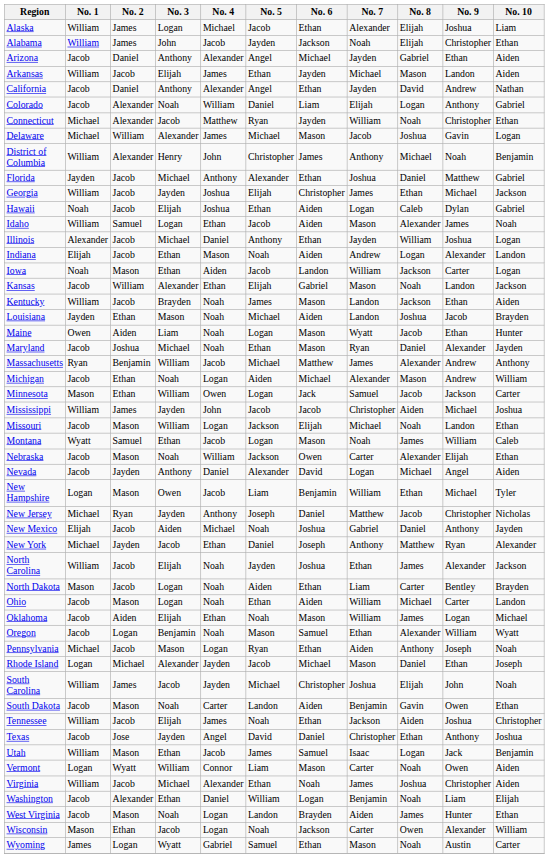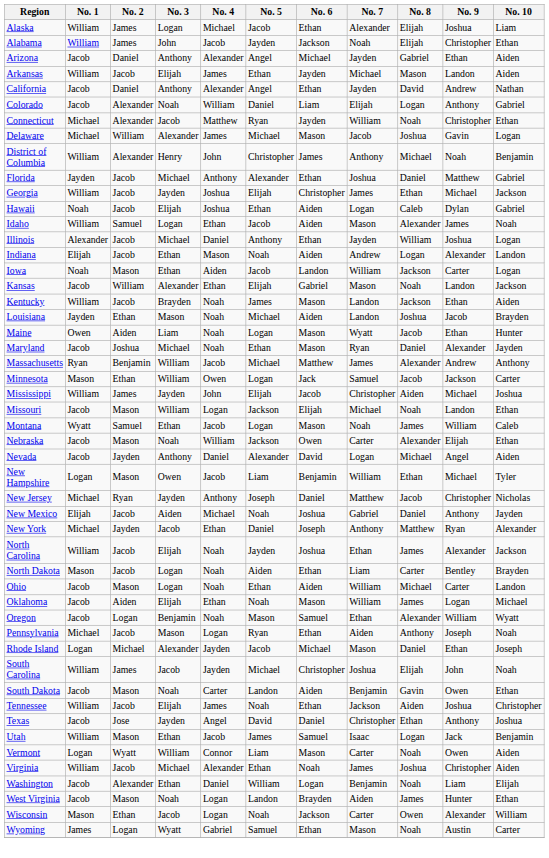 <table class="wikitable sortable mw-collapsible" style="min-width:22em">
 <tr>
 <th width=150>Region</th>
 <th>No. 1</th>
 <th>No. 2</th>
 <th>No. 3</th>
 <th>No. 4</th>
 <th>No. 5</th>
 <th>No. 6</th>
 <th>No. 7</th>
 <th>No. 8</th>
 <th>No. 9</th>
 <th>No. 10</th>
 </tr>
 <tr>
 <td><a href='#'>Alaska</a></td>
 <td>William</td>
 <td>James</td>
 <td>Logan</td>
 <td>Michael</td>
 <td>Jacob</td>
 <td>Ethan</td>
 <td>Alexander</td>
 <td>Elijah</td>
 <td>Joshua</td>
 <td>Liam</td>
 </tr>
 <tr>
 <td><a href='#'>Alabama</a></td>
 <td><a href='#'>William</a></td>
 <td>James</td>
 <td>John</td>
 <td>Jacob</td>
 <td>Jayden</td>
 <td>Jackson</td>
 <td>Noah</td>
 <td>Elijah</td>
 <td>Christopher</td>
 <td>Ethan</td>
 </tr>
 <tr>
 <td><a href='#'>Arizona</a></td>
 <td>Jacob</td>
 <td>Daniel</td>
 <td>Anthony</td>
 <td>Alexander</td>
 <td>Angel</td>
 <td>Michael</td>
 <td>Jayden</td>
 <td>Gabriel</td>
 <td>Ethan</td>
 <td>Aiden</td>
 </tr>
 <tr>
 <td><a href='#'>Arkansas</a></td>
 <td>William</td>
 <td>Jacob</td>
 <td>Elijah</td>
 <td>James</td>
 <td>Ethan</td>
 <td>Jayden</td>
 <td>Michael</td>
 <td>Mason</td>
 <td>Landon</td>
 <td>Aiden</td>
 </tr>
 <tr>
 <td><a href='#'>California</a></td>
 <td>Jacob</td>
 <td>Daniel</td>
 <td>Anthony</td>
 <td>Alexander</td>
 <td>Angel</td>
 <td>Ethan</td>
 <td>Jayden</td>
 <td>David</td>
 <td>Andrew</td>
 <td>Nathan</td>
 </tr>
 <tr>
 <td><a href='#'>Colorado</a></td>
 <td>Jacob</td>
 <td>Alexander</td>
 <td>Noah</td>
 <td>William</td>
 <td>Daniel</td>
 <td>Liam</td>
 <td>Elijah</td>
 <td>Logan</td>
 <td>Anthony</td>
 <td>Gabriel</td>
 </tr>
 <tr>
 <td><a href='#'>Connecticut</a></td>
 <td>Michael</td>
 <td>Alexander</td>
 <td>Jacob</td>
 <td>Matthew</td>
 <td>Ryan</td>
 <td>Jayden</td>
 <td>William</td>
 <td>Noah</td>
 <td>Christopher</td>
 <td>Ethan</td>
 </tr>
 <tr>
 <td><a href='#'>Delaware</a></td>
 <td>Michael</td>
 <td>William</td>
 <td>Alexander</td>
 <td>James</td>
 <td>Michael</td>
 <td>Mason</td>
 <td>Jacob</td>
 <td>Joshua</td>
 <td>Gavin</td>
 <td>Logan</td>
 </tr>
 <tr>
 <td><a href='#'>District of Columbia</a></td>
 <td>William</td>
 <td>Alexander</td>
 <td>Henry</td>
 <td>John</td>
 <td>Christopher</td>
 <td>James</td>
 <td>Anthony</td>
 <td>Michael</td>
 <td>Noah</td>
 <td>Benjamin</td>
 </tr>
 <tr>
 <td><a href='#'>Florida</a></td>
 <td>Jayden</td>
 <td>Jacob</td>
 <td>Michael</td>
 <td>Anthony</td>
 <td>Alexander</td>
 <td>Ethan</td>
 <td>Joshua</td>
 <td>Daniel</td>
 <td>Matthew</td>
 <td>Gabriel</td>
 </tr>
 <tr>
 <td><a href='#'>Georgia</a></td>
 <td>William</td>
 <td>Jacob</td>
 <td>Jayden</td>
 <td>Joshua</td>
 <td>Elijah</td>
 <td>Christopher</td>
 <td>James</td>
 <td>Ethan</td>
 <td>Michael</td>
 <td>Jackson</td>
 </tr>
 <tr>
 <td><a href='#'>Hawaii</a></td>
 <td>Noah</td>
 <td>Jacob</td>
 <td>Elijah</td>
 <td>Joshua</td>
 <td>Ethan</td>
 <td>Aiden</td>
 <td>Logan</td>
 <td>Caleb</td>
 <td>Dylan</td>
 <td>Gabriel</td>
 </tr>
 <tr>
 <td><a href='#'>Idaho</a></td>
 <td>William</td>
 <td>Samuel</td>
 <td>Logan</td>
 <td>Ethan</td>
 <td>Jacob</td>
 <td>Aiden</td>
 <td>Mason</td>
 <td>Alexander</td>
 <td>James</td>
 <td>Noah</td>
 </tr>
 <tr>
 <td><a href='#'>Illinois</a></td>
 <td>Alexander</td>
 <td>Jacob</td>
 <td>Michael</td>
 <td>Daniel</td>
 <td>Anthony</td>
 <td>Ethan</td>
 <td>Jayden</td>
 <td>William</td>
 <td>Joshua</td>
 <td>Logan</td>
 </tr>
 <tr>
 <td><a href='#'>Indiana</a></td>
 <td>Elijah</td>
 <td>Jacob</td>
 <td>Ethan</td>
 <td>Mason</td>
 <td>Noah</td>
 <td>Aiden</td>
 <td>Andrew</td>
 <td>Logan</td>
 <td>Alexander</td>
 <td>Landon</td>
 </tr>
 <tr>
 <td><a href='#'>Iowa</a></td>
 <td>Noah</td>
 <td>Mason</td>
 <td>Ethan</td>
 <td>Aiden</td>
 <td>Jacob</td>
 <td>Landon</td>
 <td>William</td>
 <td>Jackson</td>
 <td>Carter</td>
 <td>Logan</td>
 </tr>
 <tr>
 <td><a href='#'>Kansas</a></td>
 <td>Jacob</td>
 <td>William</td>
 <td>Alexander</td>
 <td>Ethan</td>
 <td>Elijah</td>
 <td>Gabriel</td>
 <td>Mason</td>
 <td>Noah</td>
 <td>Landon</td>
 <td>Jackson</td>
 </tr>
 <tr>
 <td><a href='#'>Kentucky</a></td>
 <td>William</td>
 <td>Jacob</td>
 <td>Brayden</td>
 <td>Noah</td>
 <td>James</td>
 <td>Mason</td>
 <td>Landon</td>
 <td>Jackson</td>
 <td>Ethan</td>
 <td>Aiden</td>
 </tr>
 <tr>
 <td><a href='#'>Louisiana</a></td>
 <td>Jayden</td>
 <td>Ethan</td>
 <td>Mason</td>
 <td>Noah</td>
 <td>Michael</td>
 <td>Aiden</td>
 <td>Landon</td>
 <td>Joshua</td>
 <td>Jacob</td>
 <td>Brayden</td>
 </tr>
 <tr>
 <td><a href='#'>Maine</a></td>
 <td>Owen</td>
 <td>Aiden</td>
 <td>Liam</td>
 <td>Noah</td>
 <td>Logan</td>
 <td>Mason</td>
 <td>Wyatt</td>
 <td>Jacob</td>
 <td>Ethan</td>
 <td>Hunter</td>
 </tr>
 <tr>
 <td><a href='#'>Maryland</a></td>
 <td>Jacob</td>
 <td>Joshua</td>
 <td>Michael</td>
 <td>Noah</td>
 <td>Ethan</td>
 <td>Mason</td>
 <td>Ryan</td>
 <td>Daniel</td>
 <td>Alexander</td>
 <td>Jayden</td>
 </tr>
 <tr>
 <td><a href='#'>Massachusetts</a></td>
 <td>Ryan</td>
 <td>Benjamin</td>
 <td>William</td>
 <td>Jacob</td>
 <td>Michael</td>
 <td>Matthew</td>
 <td>James</td>
 <td>Alexander</td>
 <td>Andrew</td>
 <td>Anthony</td>
 </tr>
 <tr>
-<td><a href='#'>Michigan</a></td>
-<td>Jacob</td>
-<td>Ethan</td>
-<td>Noah</td>
-<td>Logan</td>
-<td>Aiden</td>
-<td>Michael</td>
-<td>Alexander</td>
-<td>Mason</td>
-<td>Andrew</td>
-<td>William</td>
-</tr>
-<tr>
 <td><a href='#'>Minnesota</a></td>
 <td>Mason</td>
 <td>Ethan</td>
 <td>William</td>
 <td>Owen</td>
 <td>Logan</td>
 <td>Jack</td>
 <td>Samuel</td>
 <td>Jacob</td>
 <td>Jackson</td>
 <td>Carter</td>
 </tr>
 <tr>
 <td><a href='#'>Mississippi</a></td>
 <td>William</td>
 <td>James</td>
 <td>Jayden</td>
 <td>John</td>
-<td>Jacob</td>
+<td>Elijah</td>
 <td>Jacob</td>
 <td>Christopher</td>
 <td>Aiden</td>
 <td>Michael</td>
 <td>Joshua</td>
 </tr>
 <tr>
 <td><a href='#'>Missouri</a></td>
 <td>Jacob</td>
 <td>Mason</td>
 <td>William</td>
 <td>Logan</td>
 <td>Jackson</td>
 <td>Elijah</td>
 <td>Michael</td>
 <td>Noah</td>
 <td>Landon</td>
 <td>Ethan</td>
 </tr>
 <tr>
 <td><a href='#'>Montana</a></td>
 <td>Wyatt</td>
 <td>Samuel</td>
 <td>Ethan</td>
 <td>Jacob</td>
 <td>Logan</td>
 <td>Mason</td>
 <td>Noah</td>
 <td>James</td>
 <td>William</td>
 <td>Caleb</td>
 </tr>
 <tr>
 <td><a href='#'>Nebraska</a></td>
 <td>Jacob</td>
 <td>Mason</td>
 <td>Noah</td>
 <td>William</td>
 <td>Jackson</td>
 <td>Owen</td>
 <td>Carter</td>
 <td>Alexander</td>
 <td>Elijah</td>
 <td>Ethan</td>
 </tr>
 <tr>
 <td><a href='#'>Nevada</a></td>
 <td>Jacob</td>
 <td>Jayden</td>
 <td>Anthony</td>
 <td>Daniel</td>
 <td>Alexander</td>
 <td>David</td>
 <td>Logan</td>
 <td>Michael</td>
 <td>Angel</td>
 <td>Aiden</td>
 </tr>
 <tr>
 <td><a href='#'>New Hampshire</a></td>
 <td>Logan</td>
 <td>Mason</td>
 <td>Owen</td>
 <td>Jacob</td>
 <td>Liam</td>
 <td>Benjamin</td>
 <td>William</td>
 <td>Ethan</td>
 <td>Michael</td>
 <td>Tyler</td>
 </tr>
 <tr>
 <td><a href='#'>New Jersey</a></td>
 <td>Michael</td>
 <td>Ryan</td>
 <td>Jayden</td>
 <td>Anthony</td>
 <td>Joseph</td>
 <td>Daniel</td>
 <td>Matthew</td>
 <td>Jacob</td>
 <td>Christopher</td>
 <td>Nicholas</td>
 </tr>
 <tr>
 <td><a href='#'>New Mexico</a></td>
 <td>Elijah</td>
 <td>Jacob</td>
 <td>Aiden</td>
 <td>Michael</td>
 <td>Noah</td>
 <td>Joshua</td>
 <td>Gabriel</td>
 <td>Daniel</td>
 <td>Anthony</td>
 <td>Jayden</td>
 </tr>
 <tr>
 <td><a href='#'>New York</a></td>
 <td>Michael</td>
 <td>Jayden</td>
 <td>Jacob</td>
 <td>Ethan</td>
 <td>Daniel</td>
 <td>Joseph</td>
 <td>Anthony</td>
 <td>Matthew</td>
 <td>Ryan</td>
 <td>Alexander</td>
 </tr>
 <tr>
 <td><a href='#'>North Carolina</a></td>
 <td>William</td>
 <td>Jacob</td>
 <td>Elijah</td>
 <td>Noah</td>
 <td>Jayden</td>
 <td>Joshua</td>
 <td>Ethan</td>
 <td>James</td>
 <td>Alexander</td>
 <td>Jackson</td>
 </tr>
 <tr>
 <td><a href='#'>North Dakota</a></td>
 <td>Mason</td>
 <td>Jacob</td>
 <td>Logan</td>
 <td>Noah</td>
 <td>Aiden</td>
 <td>Ethan</td>
 <td>Liam</td>
 <td>Carter</td>
 <td>Bentley</td>
 <td>Brayden</td>
 </tr>
 <tr>
 <td><a href='#'>Ohio</a></td>
 <td>Jacob</td>
 <td>Mason</td>
 <td>Logan</td>
 <td>Noah</td>
 <td>Ethan</td>
 <td>Aiden</td>
 <td>William</td>
 <td>Michael</td>
 <td>Carter</td>
 <td>Landon</td>
 </tr>
 <tr>
 <td><a href='#'>Oklahoma</a></td>
 <td>Jacob</td>
 <td>Aiden</td>
 <td>Elijah</td>
 <td>Ethan</td>
 <td>Noah</td>
 <td>Mason</td>
 <td>William</td>
 <td>James</td>
 <td>Logan</td>
 <td>Michael</td>
 </tr>
 <tr>
 <td><a href='#'>Oregon</a></td>
 <td>Jacob</td>
 <td>Logan</td>
 <td>Benjamin</td>
 <td>Noah</td>
 <td>Mason</td>
 <td>Samuel</td>
 <td>Ethan</td>
 <td>Alexander</td>
 <td>William</td>
 <td>Wyatt</td>
 </tr>
 <tr>
 <td><a href='#'>Pennsylvania</a></td>
 <td>Michael</td>
 <td>Jacob</td>
 <td>Mason</td>
 <td>Logan</td>
 <td>Ryan</td>
 <td>Ethan</td>
 <td>Aiden</td>
 <td>Anthony</td>
 <td>Joseph</td>
 <td>Noah</td>
 </tr>
 <tr>
 <td><a href='#'>Rhode Island</a></td>
 <td>Logan</td>
 <td>Michael</td>
 <td>Alexander</td>
 <td>Jayden</td>
 <td>Jacob</td>
 <td>Michael</td>
 <td>Mason</td>
 <td>Daniel</td>
 <td>Ethan</td>
 <td>Joseph</td>
 </tr>
 <tr>
 <td><a href='#'>South Carolina</a></td>
 <td>William</td>
 <td>James</td>
 <td>Jacob</td>
 <td>Jayden</td>
 <td>Michael</td>
 <td>Christopher</td>
 <td>Joshua</td>
 <td>Elijah</td>
 <td>John</td>
 <td>Noah</td>
 </tr>
 <tr>
 <td><a href='#'>South Dakota</a></td>
 <td>Jacob</td>
 <td>Mason</td>
 <td>Noah</td>
 <td>Carter</td>
 <td>Landon</td>
 <td>Aiden</td>
 <td>Benjamin</td>
 <td>Gavin</td>
 <td>Owen</td>
 <td>Ethan</td>
 </tr>
 <tr>
 <td><a href='#'>Tennessee</a></td>
 <td>William</td>
 <td>Jacob</td>
 <td>Elijah</td>
 <td>James</td>
 <td>Noah</td>
 <td>Ethan</td>
 <td>Jackson</td>
 <td>Aiden</td>
 <td>Joshua</td>
 <td>Christopher</td>
 </tr>
 <tr>
 <td><a href='#'>Texas</a></td>
 <td>Jacob</td>
 <td>Jose</td>
 <td>Jayden</td>
 <td>Angel</td>
 <td>David</td>
 <td>Daniel</td>
 <td>Christopher</td>
 <td>Ethan</td>
 <td>Anthony</td>
 <td>Joshua</td>
 </tr>
 <tr>
 <td><a href='#'>Utah</a></td>
 <td>William</td>
 <td>Mason</td>
 <td>Ethan</td>
 <td>Jacob</td>
 <td>James</td>
 <td>Samuel</td>
 <td>Isaac</td>
 <td>Logan</td>
 <td>Jack</td>
 <td>Benjamin</td>
 </tr>
 <tr>
 <td><a href='#'>Vermont</a></td>
 <td>Logan</td>
 <td>Wyatt</td>
 <td>William</td>
 <td>Connor</td>
 <td>Liam</td>
 <td>Mason</td>
 <td>Carter</td>
 <td>Noah</td>
 <td>Owen</td>
 <td>Aiden</td>
 </tr>
 <tr>
 <td><a href='#'>Virginia</a></td>
 <td>William</td>
 <td>Jacob</td>
 <td>Michael</td>
 <td>Alexander</td>
 <td>Ethan</td>
 <td>Noah</td>
 <td>James</td>
 <td>Joshua</td>
 <td>Christopher</td>
 <td>Aiden</td>
 </tr>
 <tr>
 <td><a href='#'>Washington</a></td>
 <td>Jacob</td>
 <td>Alexander</td>
 <td>Ethan</td>
 <td>Daniel</td>
 <td>William</td>
 <td>Logan</td>
 <td>Benjamin</td>
 <td>Noah</td>
 <td>Liam</td>
 <td>Elijah</td>
 </tr>
 <tr>
 <td><a href='#'>West Virginia</a></td>
 <td>Jacob</td>
 <td>Mason</td>
 <td>Noah</td>
 <td>Logan</td>
 <td>Landon</td>
 <td>Brayden</td>
 <td>Aiden</td>
 <td>James</td>
 <td>Hunter</td>
 <td>Ethan</td>
 </tr>
 <tr>
 <td><a href='#'>Wisconsin</a></td>
 <td>Mason</td>
 <td>Ethan</td>
 <td>Jacob</td>
 <td>Logan</td>
 <td>Noah</td>
 <td>Jackson</td>
 <td>Carter</td>
 <td>Owen</td>
 <td>Alexander</td>
 <td>William</td>
 </tr>
 <tr>
 <td><a href='#'>Wyoming</a></td>
 <td>James</td>
 <td>Logan</td>
 <td>Wyatt</td>
 <td>Gabriel</td>
 <td>Samuel</td>
 <td>Ethan</td>
 <td>Mason</td>
 <td>Noah</td>
 <td>Austin</td>
 <td>Carter</td>
 </tr>
 <tr>
 </tr>
 </table>
